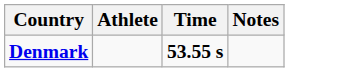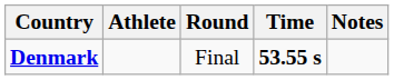 <table class="wikitable sortable" style="text-align:center">
 <tr>
 <th>Country</th>
 <th>Athlete</th>
+<th>Round</th>
 <th>Time</th>
 <th>Notes</th>
 </tr>
 <tr>
 <td align=left><strong><a href='#'>Denmark</a></strong></td>
 <td align=left></td>
+<td>Final</td>
 <td><strong>53.55 s</strong></td>
 <td></td>
 </tr>
 </table>
